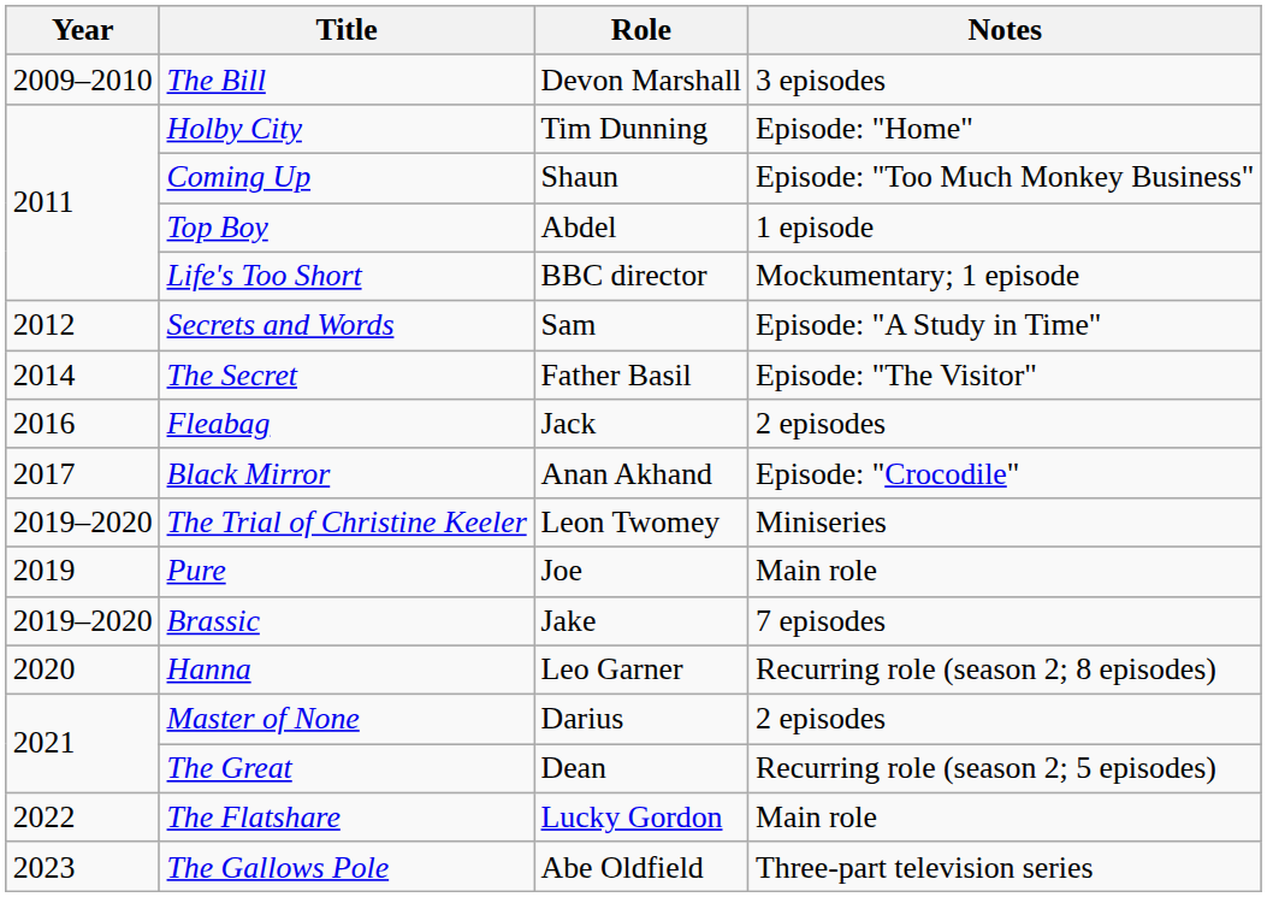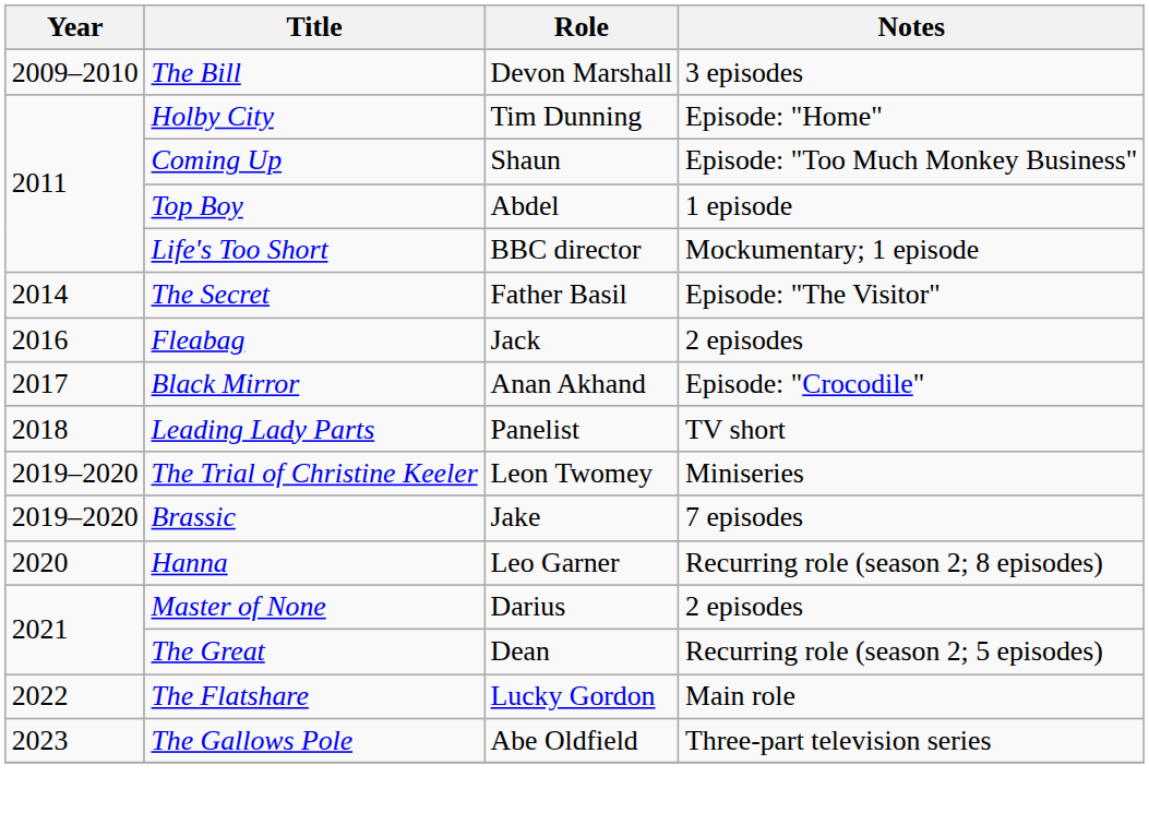 <table class="wikitable sortable">
 <tr>
 <th>Year</th>
 <th>Title</th>
 <th>Role</th>
 <th class="unsortable">Notes</th>
 </tr>
 <tr>
 <td>2009–2010</td>
 <td><em><a href='#'>The Bill</a></em></td>
 <td>Devon Marshall</td>
 <td>3 episodes</td>
 </tr>
 <tr>
 <td rowspan="4">2011</td>
 <td><em><a href='#'>Holby City</a></em></td>
 <td>Tim Dunning</td>
 <td>Episode: "Home"</td>
 </tr>
 <tr>
 <td><em><a href='#'>Coming Up</a></em></td>
 <td>Shaun</td>
 <td>Episode: "Too Much Monkey Business"</td>
 </tr>
 <tr>
 <td><em><a href='#'>Top Boy</a></em></td>
 <td>Abdel</td>
 <td>1 episode</td>
 </tr>
 <tr>
 <td><em><a href='#'>Life's Too Short</a></em></td>
 <td>BBC director</td>
 <td>Mockumentary; 1 episode</td>
 </tr>
 <tr>
-<td>2012</td>
-<td><em><a href='#'>Secrets and Words</a></em></td>
-<td>Sam</td>
-<td>Episode: "A Study in Time"</td>
-</tr>
-<tr>
 <td>2014</td>
 <td><em><a href='#'>The Secret</a></em></td>
 <td>Father Basil</td>
 <td>Episode: "The Visitor"</td>
 </tr>
 <tr>
 <td>2016</td>
 <td><em><a href='#'>Fleabag</a></em></td>
 <td>Jack</td>
 <td>2 episodes</td>
 </tr>
 <tr>
 <td>2017</td>
 <td><em><a href='#'>Black Mirror</a></em></td>
 <td>Anan Akhand</td>
 <td>Episode: "<a href='#'>Crocodile</a>"</td>
 </tr>
 <tr>
+<td>2018</td>
+<td><em><a href='#'>Leading Lady Parts</a></em></td>
+<td>Panelist</td>
+<td>TV short</td>
+</tr>
+<tr>
 <td>2019–2020</td>
 <td><em><a href='#'>The Trial of Christine Keeler</a></em></td>
 <td>Leon Twomey</td>
 <td>Miniseries</td>
-</tr>
-<tr>
-<td>2019</td>
-<td><em><a href='#'>Pure</a></em></td>
-<td>Joe</td>
-<td>Main role</td>
 </tr>
 <tr>
 <td>2019–2020</td>
 <td><em><a href='#'>Brassic</a></em></td>
 <td>Jake</td>
 <td>7 episodes</td>
 </tr>
 <tr>
 <td>2020</td>
 <td><em><a href='#'>Hanna</a></em></td>
 <td>Leo Garner</td>
 <td>Recurring role (season 2; 8 episodes)</td>
 </tr>
 <tr>
 <td rowspan=2>2021</td>
 <td><em><a href='#'>Master of None</a></em></td>
 <td>Darius</td>
 <td>2 episodes</td>
 </tr>
 <tr>
 <td><em><a href='#'>The Great</a></em></td>
 <td>Dean</td>
 <td>Recurring role (season 2; 5 episodes)</td>
 </tr>
 <tr>
 <td>2022</td>
 <td><em><a href='#'>The Flatshare</a></em></td>
 <td><a href='#'>Lucky Gordon</a></td>
 <td>Main role</td>
 </tr>
 <tr>
 <td>2023</td>
 <td><a href='#'><em>The Gallows Pole</em></a></td>
 <td>Abe Oldfield</td>
 <td>Three-part television series</td>
 </tr>
 <tr>
 </tr>
 </table>
